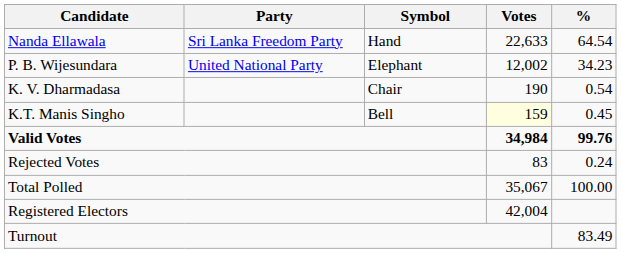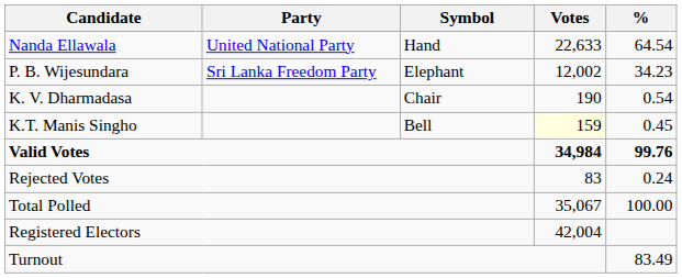 <table class="wikitable" border="1" style="text-align:right;">
 <tr>
 <th align=left width="180">Candidate</th>
 <th align=left width="180">Party</th>
 <th align=left width="120">Symbol</th>
 <th align=left width="60">Votes</th>
 <th align=left width="60">%</th>
 </tr>
 <tr>
 <td align=left><a href='#'>Nanda Ellawala</a></td>
-<td align=left><a href='#'>Sri Lanka Freedom Party</a></td>
+<td align=left><a href='#'>United National Party</a></td>
 <td align=left>Hand</td>
 <td align=right>22,633</td>
 <td align=right>64.54</td>
 </tr>
 <tr>
 <td align=left>P. B. Wijesundara</td>
-<td align=left><a href='#'>United National Party</a></td>
+<td align=left><a href='#'>Sri Lanka Freedom Party</a></td>
 <td align=left>Elephant</td>
 <td align=right>12,002</td>
 <td align=right>34.23</td>
 </tr>
 <tr>
 <td align=left>K. V. Dharmadasa</td>
 <td align=left></td>
 <td align=left>Chair</td>
 <td align=right>190</td>
 <td align=right>0.54</td>
 </tr>
 <tr>
 <td align=left>K.T. Manis Singho</td>
 <td align=left></td>
 <td align=left>Bell</td>
 <td align=right style="background: lightyellow;">159</td>
 <td align=right>0.45</td>
 </tr>
 <tr>
 <td align=left colspan=3><strong>Valid Votes</strong></td>
 <td><strong>34,984</strong></td>
 <td><strong>99.76</strong></td>
 </tr>
 <tr>
 <td align=left colspan=3>Rejected Votes</td>
 <td>83</td>
 <td>0.24</td>
 </tr>
 <tr>
 <td align=left colspan=3>Total Polled</td>
 <td>35,067</td>
 <td>100.00</td>
 </tr>
 <tr>
 <td align=left colspan=3>Registered Electors</td>
 <td>42,004</td>
 <td></td>
 </tr>
 <tr>
 <td align=left colspan=4>Turnout</td>
 <td>83.49</td>
 </tr>
 </table>
